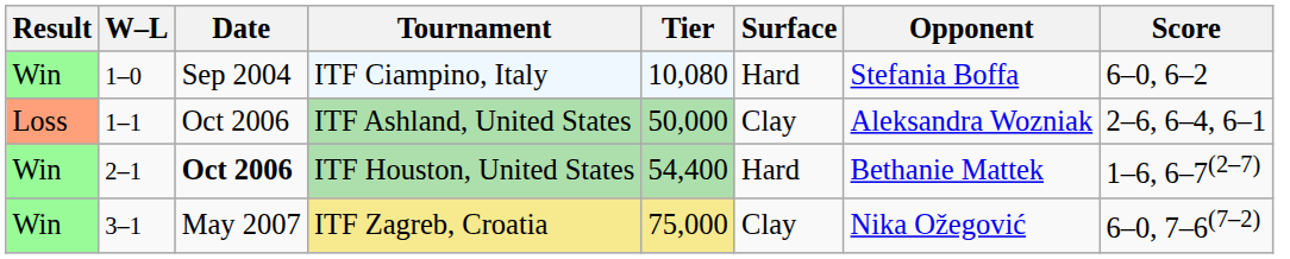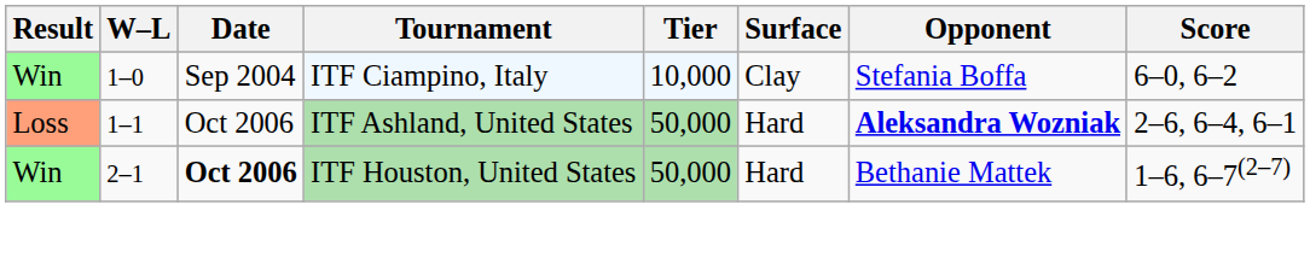 <table class="sortable wikitable">
 <tr>
 <th>Result</th>
 <th class=unsortable>W–L</th>
 <th>Date</th>
 <th>Tournament</th>
 <th>Tier</th>
 <th>Surface</th>
 <th>Opponent</th>
 <th class=unsortable>Score</th>
 </tr>
 <tr>
 <td style="background:#98fb98;">Win</td>
 <td><small>1–0</small></td>
 <td>Sep 2004</td>
 <td style="background:#f0f8ff;">ITF Ciampino, Italy</td>
-<td style="background:#f0f8ff;">10,080</td>
-<td>Hard</td>
+<td style="background:#f0f8ff;">10,000</td>
+<td>Clay</td>
 <td> <a href='#'>Stefania Boffa</a></td>
 <td>6–0, 6–2</td>
 </tr>
 <tr>
 <td bgcolor=FFA07A>Loss</td>
 <td><small>1–1</small></td>
 <td>Oct 2006</td>
 <td bgcolor=ADDFAD>ITF Ashland, United States</td>
 <td bgcolor=ADDFAD>50,000</td>
-<td>Clay</td>
-<td> <a href='#'>Aleksandra Wozniak</a></td>
+<td>Hard</td>
+<td><strong> <a href='#'>Aleksandra Wozniak</a></strong></td>
 <td>2–6, 6–4, 6–1</td>
 </tr>
 <tr>
 <td style="background:#98fb98;">Win</td>
 <td><small>2–1</small></td>
 <td><strong>Oct 2006</strong></td>
 <td bgcolor=ADDFAD>ITF Houston, United States</td>
-<td bgcolor=ADDFAD>54,400</td>
+<td bgcolor=ADDFAD>50,000</td>
 <td>Hard</td>
 <td> <a href='#'>Bethanie Mattek</a></td>
 <td>1–6, 6–7<sup>(2–7)</sup></td>
 </tr>
-<tr>
-<td style="background:#98fb98;">Win</td>
-<td><small>3–1</small></td>
-<td>May 2007</td>
-<td bgcolor="#F7E98E">ITF Zagreb, Croatia</td>
-<td bgcolor="#F7E98E">75,000</td>
-<td>Clay</td>
-<td> <a href='#'>Nika Ožegović</a></td>
-<td>6–0, 7–6<sup>(7–2)</sup></td>
-</tr>
 </table>
